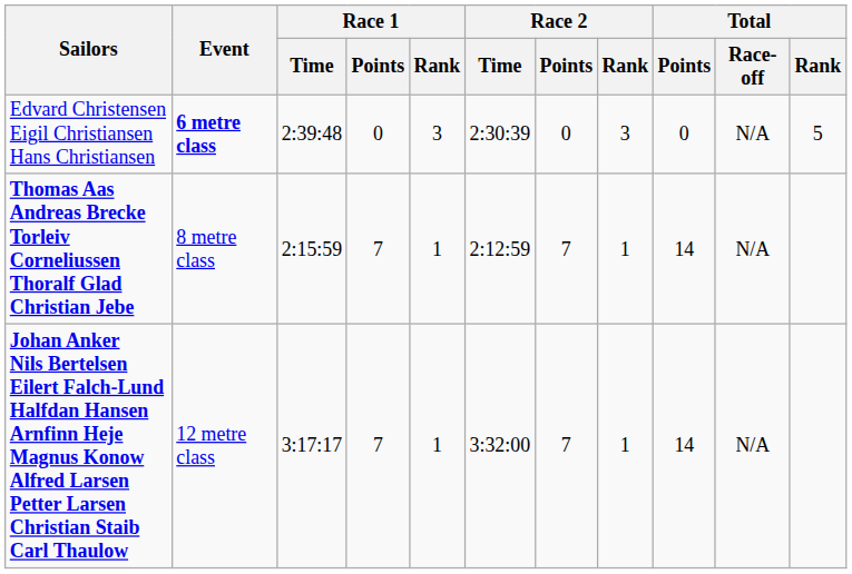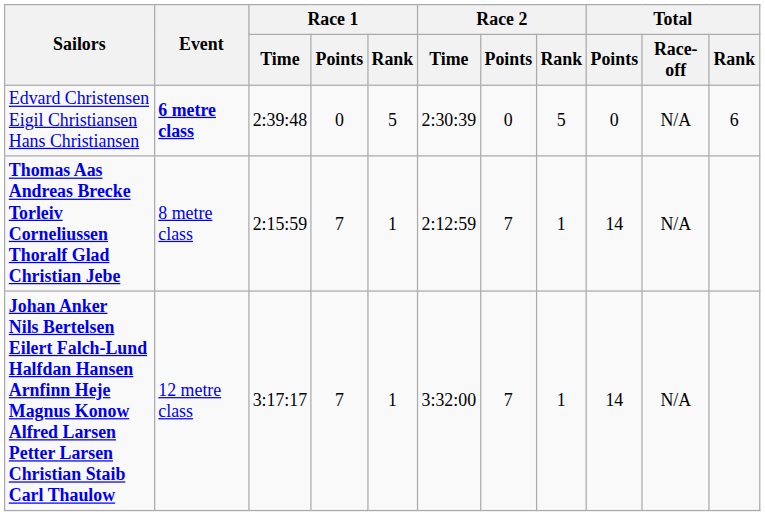 <table class=wikitable style="font-size:90%">
 <tr>
 <th rowspan=2>Sailors</th>
 <th rowspan=2>Event</th>
 <th colspan=3>Race 1</th>
 <th colspan=3>Race 2</th>
 <th colspan=3>Total</th>
 </tr>
 <tr>
 <th>Time</th>
 <th>Points</th>
 <th>Rank</th>
 <th>Time</th>
 <th>Points</th>
 <th>Rank</th>
 <th>Points</th>
 <th>Race-off</th>
 <th>Rank</th>
 </tr>
 <tr>
 <td><a href='#'>Edvard Christensen</a> <br> <a href='#'>Eigil Christiansen</a> <br> <a href='#'>Hans Christiansen</a></td>
 <td><strong><a href='#'>6 metre class</a></strong></td>
 <td align=center>2:39:48</td>
 <td align=center>0</td>
-<td align=center>3</td>
+<td align=center>5</td>
 <td align=center>2:30:39</td>
 <td align=center>0</td>
-<td align=center>3</td>
+<td align=center>5</td>
 <td align=center>0</td>
 <td align=center>N/A</td>
-<td align=center>5</td>
+<td align=center>6</td>
 </tr>
 <tr>
 <td><strong><a href='#'>Thomas Aas</a> <br> <a href='#'>Andreas Brecke</a> <br> <a href='#'>Torleiv Corneliussen</a> <br> <a href='#'>Thoralf Glad</a> <br> <a href='#'>Christian Jebe</a></strong></td>
 <td><a href='#'>8 metre class</a></td>
 <td align=center>2:15:59</td>
 <td align=center>7</td>
 <td align=center>1</td>
 <td align=center>2:12:59</td>
 <td align=center>7</td>
 <td align=center>1</td>
 <td align=center>14</td>
 <td align=center>N/A</td>
 <td align=center></td>
 </tr>
 <tr>
 <td><strong><a href='#'>Johan Anker</a> <br> <a href='#'>Nils Bertelsen</a> <br> <a href='#'>Eilert Falch-Lund</a> <br> <a href='#'>Halfdan Hansen</a> <br> <a href='#'>Arnfinn Heje</a> <br> <a href='#'>Magnus Konow</a> <br> <a href='#'>Alfred Larsen</a> <br> <a href='#'>Petter Larsen</a> <br> <a href='#'>Christian Staib</a> <br> <a href='#'>Carl Thaulow</a></strong></td>
 <td><a href='#'>12 metre class</a></td>
 <td align=center>3:17:17</td>
 <td align=center>7</td>
 <td align=center>1</td>
 <td align=center>3:32:00</td>
 <td align=center>7</td>
 <td align=center>1</td>
 <td align=center>14</td>
 <td align=center>N/A</td>
 <td align=center></td>
 </tr>
 </table>
